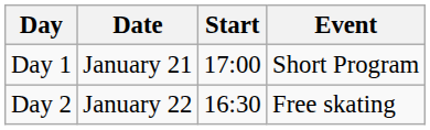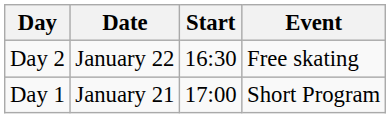 <table class="wikitable">
 <tr>
 <th>Day</th>
 <th>Date</th>
 <th>Start</th>
 <th>Event</th>
 </tr>
 <tr>
+<td rowspan="1">Day 2</td>
+<td rowspan="1">January 22</td>
+<td>16:30</td>
+<td>Free skating</td>
+</tr>
+<tr>
 <td rowspan="1">Day 1</td>
 <td rowspan="1">January 21</td>
 <td>17:00</td>
 <td>Short Program</td>
 </tr>
-<tr>
-<td rowspan="1">Day 2</td>
-<td rowspan="1">January 22</td>
-<td>16:30</td>
-<td>Free skating</td>
-</tr>
 </table>
